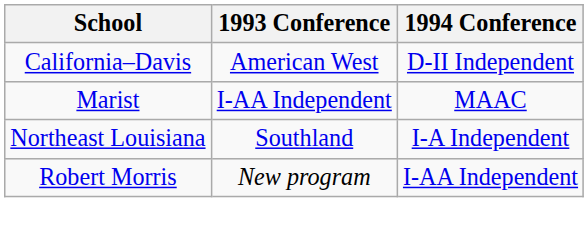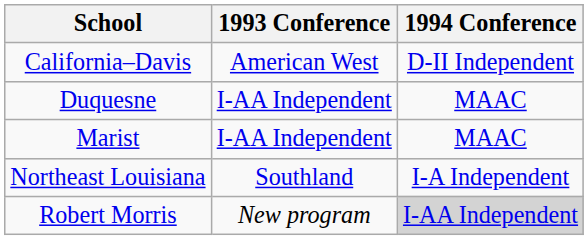 <table class="wikitable sortable">
 <tr>
 <th>School</th>
 <th>1993 Conference</th>
 <th>1994 Conference</th>
 </tr>
 <tr style="text-align:center;">
 <td><a href='#'>California–Davis</a></td>
 <td><a href='#'>American West</a></td>
 <td><a href='#'>D-II Independent</a></td>
+</tr>
+<tr style="text-align:center;">
+<td><a href='#'>Duquesne</a></td>
+<td><a href='#'>I-AA Independent</a></td>
+<td><a href='#'>MAAC</a></td>
 </tr>
 <tr style="text-align:center;">
 <td><a href='#'>Marist</a></td>
 <td><a href='#'>I-AA Independent</a></td>
 <td><a href='#'>MAAC</a></td>
 </tr>
 <tr style="text-align:center;">
 <td><a href='#'>Northeast Louisiana</a></td>
 <td><a href='#'>Southland</a></td>
 <td><a href='#'>I-A Independent</a></td>
 </tr>
 <tr style="text-align:center;">
 <td><a href='#'>Robert Morris</a></td>
 <td><em>New program</em></td>
-<td><a href='#'>I-AA Independent</a></td>
+<td style="background: lightgrey;"><a href='#'>I-AA Independent</a></td>
 </tr>
 </table>
